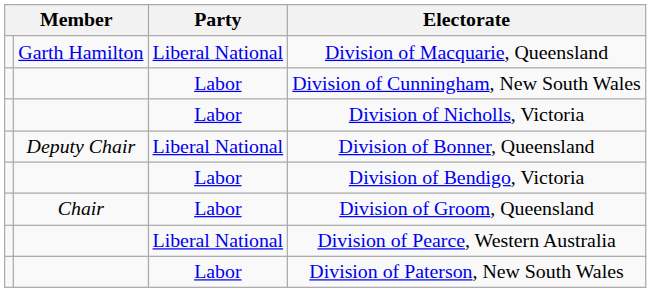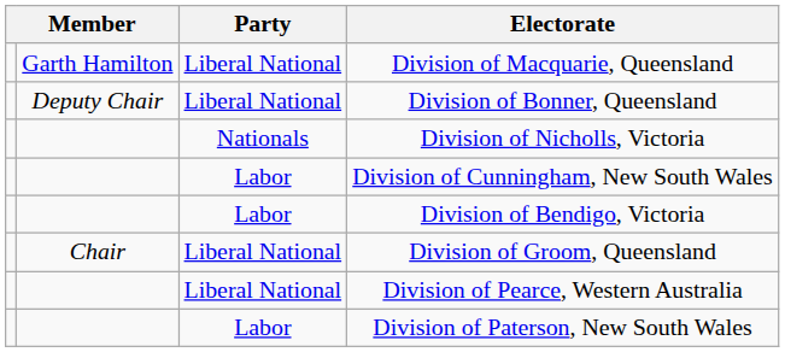 <table class="wikitable sortable" style=text-align:center;>
 <tr>
 <th scope="col" colspan="2">Member</th>
 <th scope="col">Party</th>
 <th scope="col">Electorate</th>
 </tr>
 <tr>
 <td></td>
 <td><a href='#'>Garth Hamilton</a></td>
 <td><a href='#'>Liberal National</a></td>
 <td><a href='#'>Division of Macquarie</a>, Queensland</td>
 </tr>
 <tr>
 <td></td>
+<td> <em>Deputy Chair</em></td>
+<td><a href='#'>Liberal National</a></td>
+<td><a href='#'>Division of Bonner</a>, Queensland</td>
+</tr>
+<tr>
 <td></td>
-<td><a href='#'>Labor</a></td>
-<td><a href='#'>Division of Cunningham</a>, New South Wales</td>
+<td></td>
+<td><a href='#'>Nationals</a></td>
+<td><a href='#'>Division of Nicholls</a>, Victoria</td>
 </tr>
 <tr>
 <td></td>
 <td></td>
 <td><a href='#'>Labor</a></td>
-<td><a href='#'>Division of Nicholls</a>, Victoria</td>
-</tr>
-<tr>
-<td></td>
-<td> <em>Deputy Chair</em></td>
-<td><a href='#'>Liberal National</a></td>
-<td><a href='#'>Division of Bonner</a>, Queensland</td>
+<td><a href='#'>Division of Cunningham</a>, New South Wales</td>
 </tr>
 <tr>
 <td></td>
 <td></td>
 <td><a href='#'>Labor</a></td>
 <td><a href='#'>Division of Bendigo</a>, Victoria</td>
 </tr>
 <tr>
 <td></td>
 <td> <em>Chair</em></td>
-<td><a href='#'>Labor</a></td>
+<td><a href='#'>Liberal National</a></td>
 <td><a href='#'>Division of Groom</a>, Queensland</td>
 </tr>
 <tr>
 <td></td>
 <td></td>
 <td><a href='#'>Liberal National</a></td>
 <td><a href='#'>Division of Pearce</a>, Western Australia</td>
 </tr>
 <tr>
 <td></td>
 <td></td>
 <td><a href='#'>Labor</a></td>
 <td><a href='#'>Division of Paterson</a>, New South Wales</td>
 </tr>
 </table>
